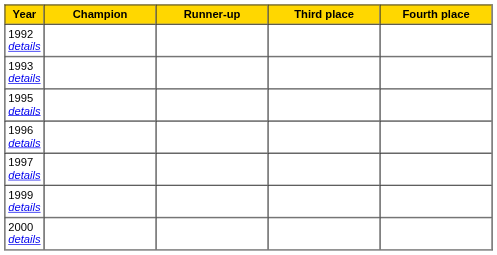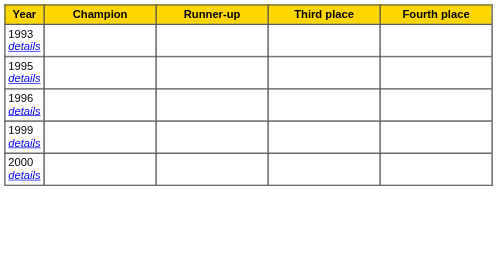 <table border=1 cellspacing="0" cellpadding="4">
 <tr bgcolor="gold" align="center">
 <th><strong>Year</strong></th>
 <th width=150px><strong>Champion</strong></th>
 <th width=150px><strong>Runner-up</strong></th>
 <th width=150px><strong>Third place</strong></th>
 <th width=150px><strong>Fourth place</strong></th>
-</tr>
-<tr>
-<td>1992<br><a href='#'><em>details</em></a></td>
-<td></td>
-<td></td>
-<td></td>
-<td></td>
 </tr>
 <tr>
 <td>1993<br><a href='#'><em>details</em></a></td>
 <td></td>
 <td></td>
 <td></td>
 <td></td>
 </tr>
 <tr>
 <td>1995<br><a href='#'><em>details</em></a></td>
 <td></td>
 <td></td>
 <td></td>
 <td></td>
 </tr>
 <tr>
 <td>1996<br><a href='#'><em>details</em></a></td>
 <td></td>
 <td></td>
 <td></td>
 <td></td>
 </tr>
 <tr>
-<td>1997<br><a href='#'><em>details</em></a></td>
-<td></td>
-<td></td>
-<td></td>
-<td></td>
-</tr>
-<tr>
 <td>1999<br><a href='#'><em>details</em></a></td>
 <td></td>
 <td></td>
 <td></td>
 <td></td>
 </tr>
 <tr>
 <td>2000<br><a href='#'><em>details</em></a></td>
 <td></td>
 <td></td>
 <td></td>
 <td></td>
 </tr>
 </table>
